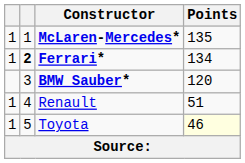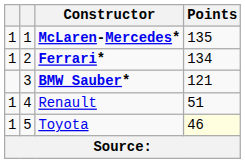 <table class="wikitable" border="1" style="font-size: 85%;">
 <tr>
 <th></th>
 <th></th>
 <th>Constructor</th>
 <th>Points</th>
 </tr>
 <tr>
 <td> 1</td>
 <td align="center">1</td>
 <td> <strong><a href='#'>McLaren</a>-<a href='#'>Mercedes</a>*</strong></td>
 <td>135</td>
 </tr>
 <tr>
 <td> 1</td>
-<td align="center"><strong>2</strong></td>
+<td align="center">2</td>
 <td> <strong><a href='#'>Ferrari</a>*</strong></td>
 <td>134</td>
 </tr>
 <tr>
 <td></td>
 <td align="center">3</td>
 <td> <strong><a href='#'>BMW Sauber</a>*</strong></td>
-<td>120</td>
+<td>121</td>
 </tr>
 <tr>
 <td> 1</td>
 <td align="center">4</td>
 <td> <a href='#'>Renault</a></td>
 <td>51</td>
 </tr>
 <tr>
 <td> 1</td>
 <td align="center">5</td>
 <td> <a href='#'>Toyota</a></td>
 <td style="background: lightyellow;">46</td>
 </tr>
 <tr>
 <th colspan=4>Source:</th>
 </tr>
 </table>
